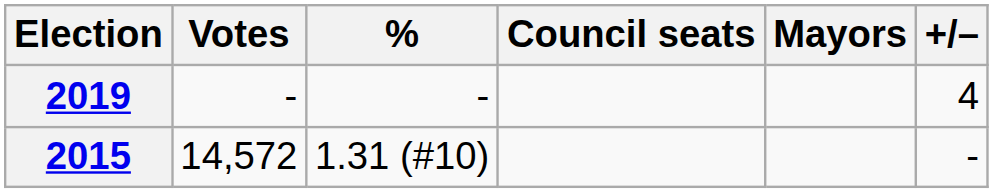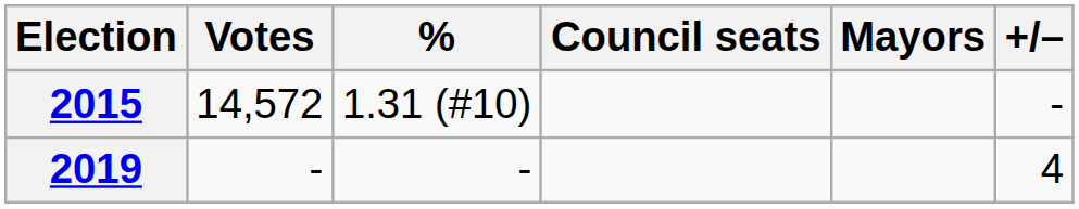 <table class=wikitable style="text-align: right;">
 <tr>
 <th>Election</th>
 <th>Votes</th>
 <th>%</th>
 <th>Council seats</th>
 <th>Mayors</th>
 <th>+/–</th>
 </tr>
 <tr>
+<th align=center><a href='#'>2015</a></th>
+<td>14,572</td>
+<td>1.31 (#10)</td>
+<td></td>
+<td></td>
+<td>-</td>
+</tr>
+<tr>
 <th align=center><a href='#'>2019</a></th>
 <td>-</td>
 <td>-</td>
 <td></td>
 <td></td>
 <td> 4</td>
 </tr>
-<tr>
-<th align=center><a href='#'>2015</a></th>
-<td>14,572</td>
-<td>1.31 (#10)</td>
-<td></td>
-<td></td>
-<td>-</td>
-</tr>
 </table>
